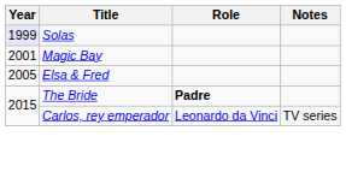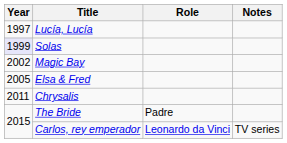 <table class="wikitable sortable">
 <tr>
 <th>Year</th>
 <th>Title</th>
 <th>Role</th>
 <th class="unsortable">Notes</th>
 </tr>
 <tr>
+<td>1997</td>
+<td><em><a href='#'>Lucía, Lucía</a></em></td>
+<td></td>
+<td></td>
+</tr>
+<tr>
 <td style="background: lavender;">1999</td>
 <td><em><a href='#'>Solas</a></em></td>
 <td></td>
 <td></td>
 </tr>
 <tr>
-<td>2001</td>
+<td>2002</td>
 <td><em><a href='#'>Magic Bay</a></em></td>
 <td></td>
 <td></td>
 </tr>
 <tr>
 <td>2005</td>
 <td><em><a href='#'>Elsa & Fred</a></em></td>
 <td></td>
 <td></td>
 </tr>
 <tr>
+<td>2011</td>
+<td><em><a href='#'>Chrysalis</a></em></td>
+<td></td>
+<td></td>
+</tr>
+<tr>
 <td rowspan=2>2015</td>
 <td><em><a href='#'>The Bride</a></em></td>
-<td><strong>Padre</strong></td>
+<td>Padre</td>
 <td></td>
 </tr>
 <tr>
 <td><em><a href='#'>Carlos, rey emperador</a></em></td>
 <td><a href='#'>Leonardo da Vinci</a></td>
 <td>TV series</td>
 </tr>
 </table>
